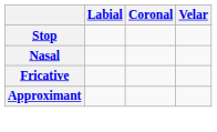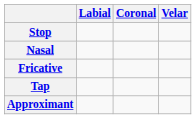 <table class="wikitable" style="margin:autmargin:auto;">
 <tr>
 <th></th>
 <th><a href='#'>Labial</a></th>
 <th><a href='#'>Coronal</a></th>
 <th><a href='#'>Velar</a></th>
 </tr>
 <tr style="text-align:center;">
 <th><a href='#'>Stop</a></th>
 <td></td>
 <td> </td>
 <td>  </td>
 </tr>
 <tr style="text-align:center;">
 <th><a href='#'>Nasal</a></th>
 <td></td>
 <td></td>
 <td></td>
 </tr>
 <tr style="text-align:center;">
 <th><a href='#'>Fricative</a></th>
 <td> </td>
 <td></td>
 <td></td>
 </tr>
 <tr style="text-align:center;">
+<th><a href='#'>Tap</a></th>
+<td></td>
+<td></td>
+<td></td>
+</tr>
+<tr style="text-align:center;">
 <th><a href='#'>Approximant</a></th>
 <td></td>
 <td></td>
 <td></td>
 </tr>
 </table>
